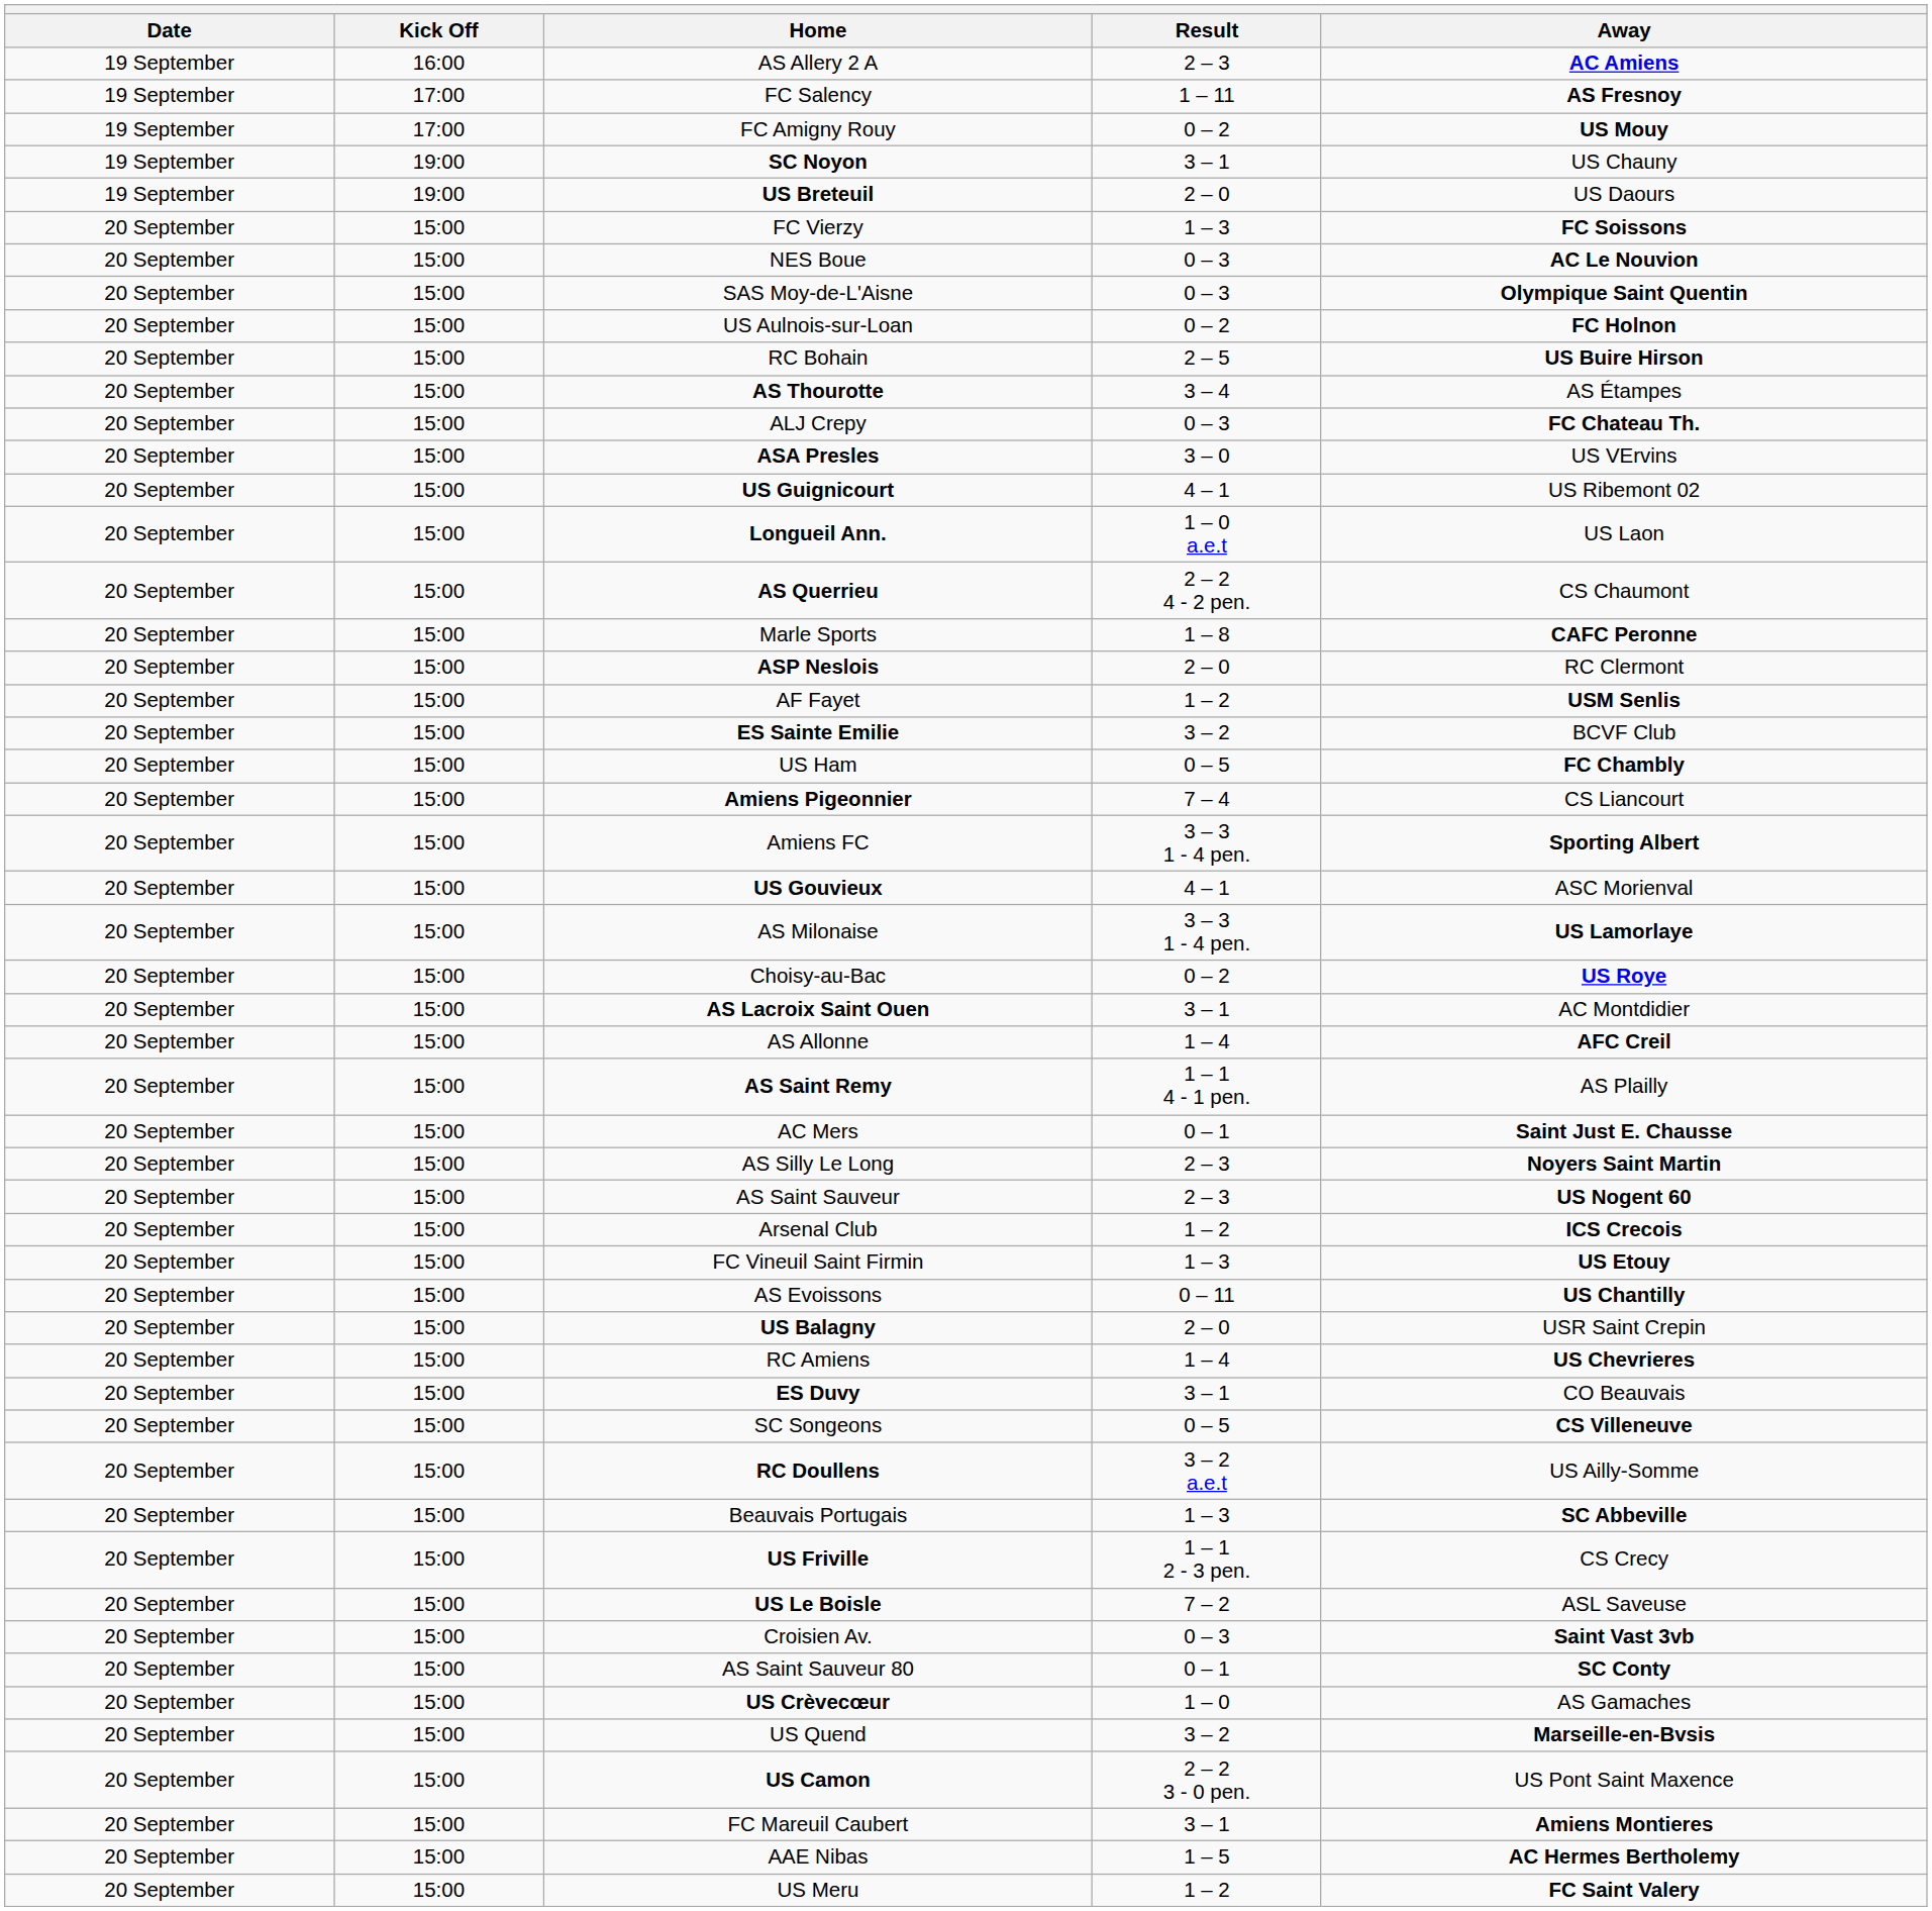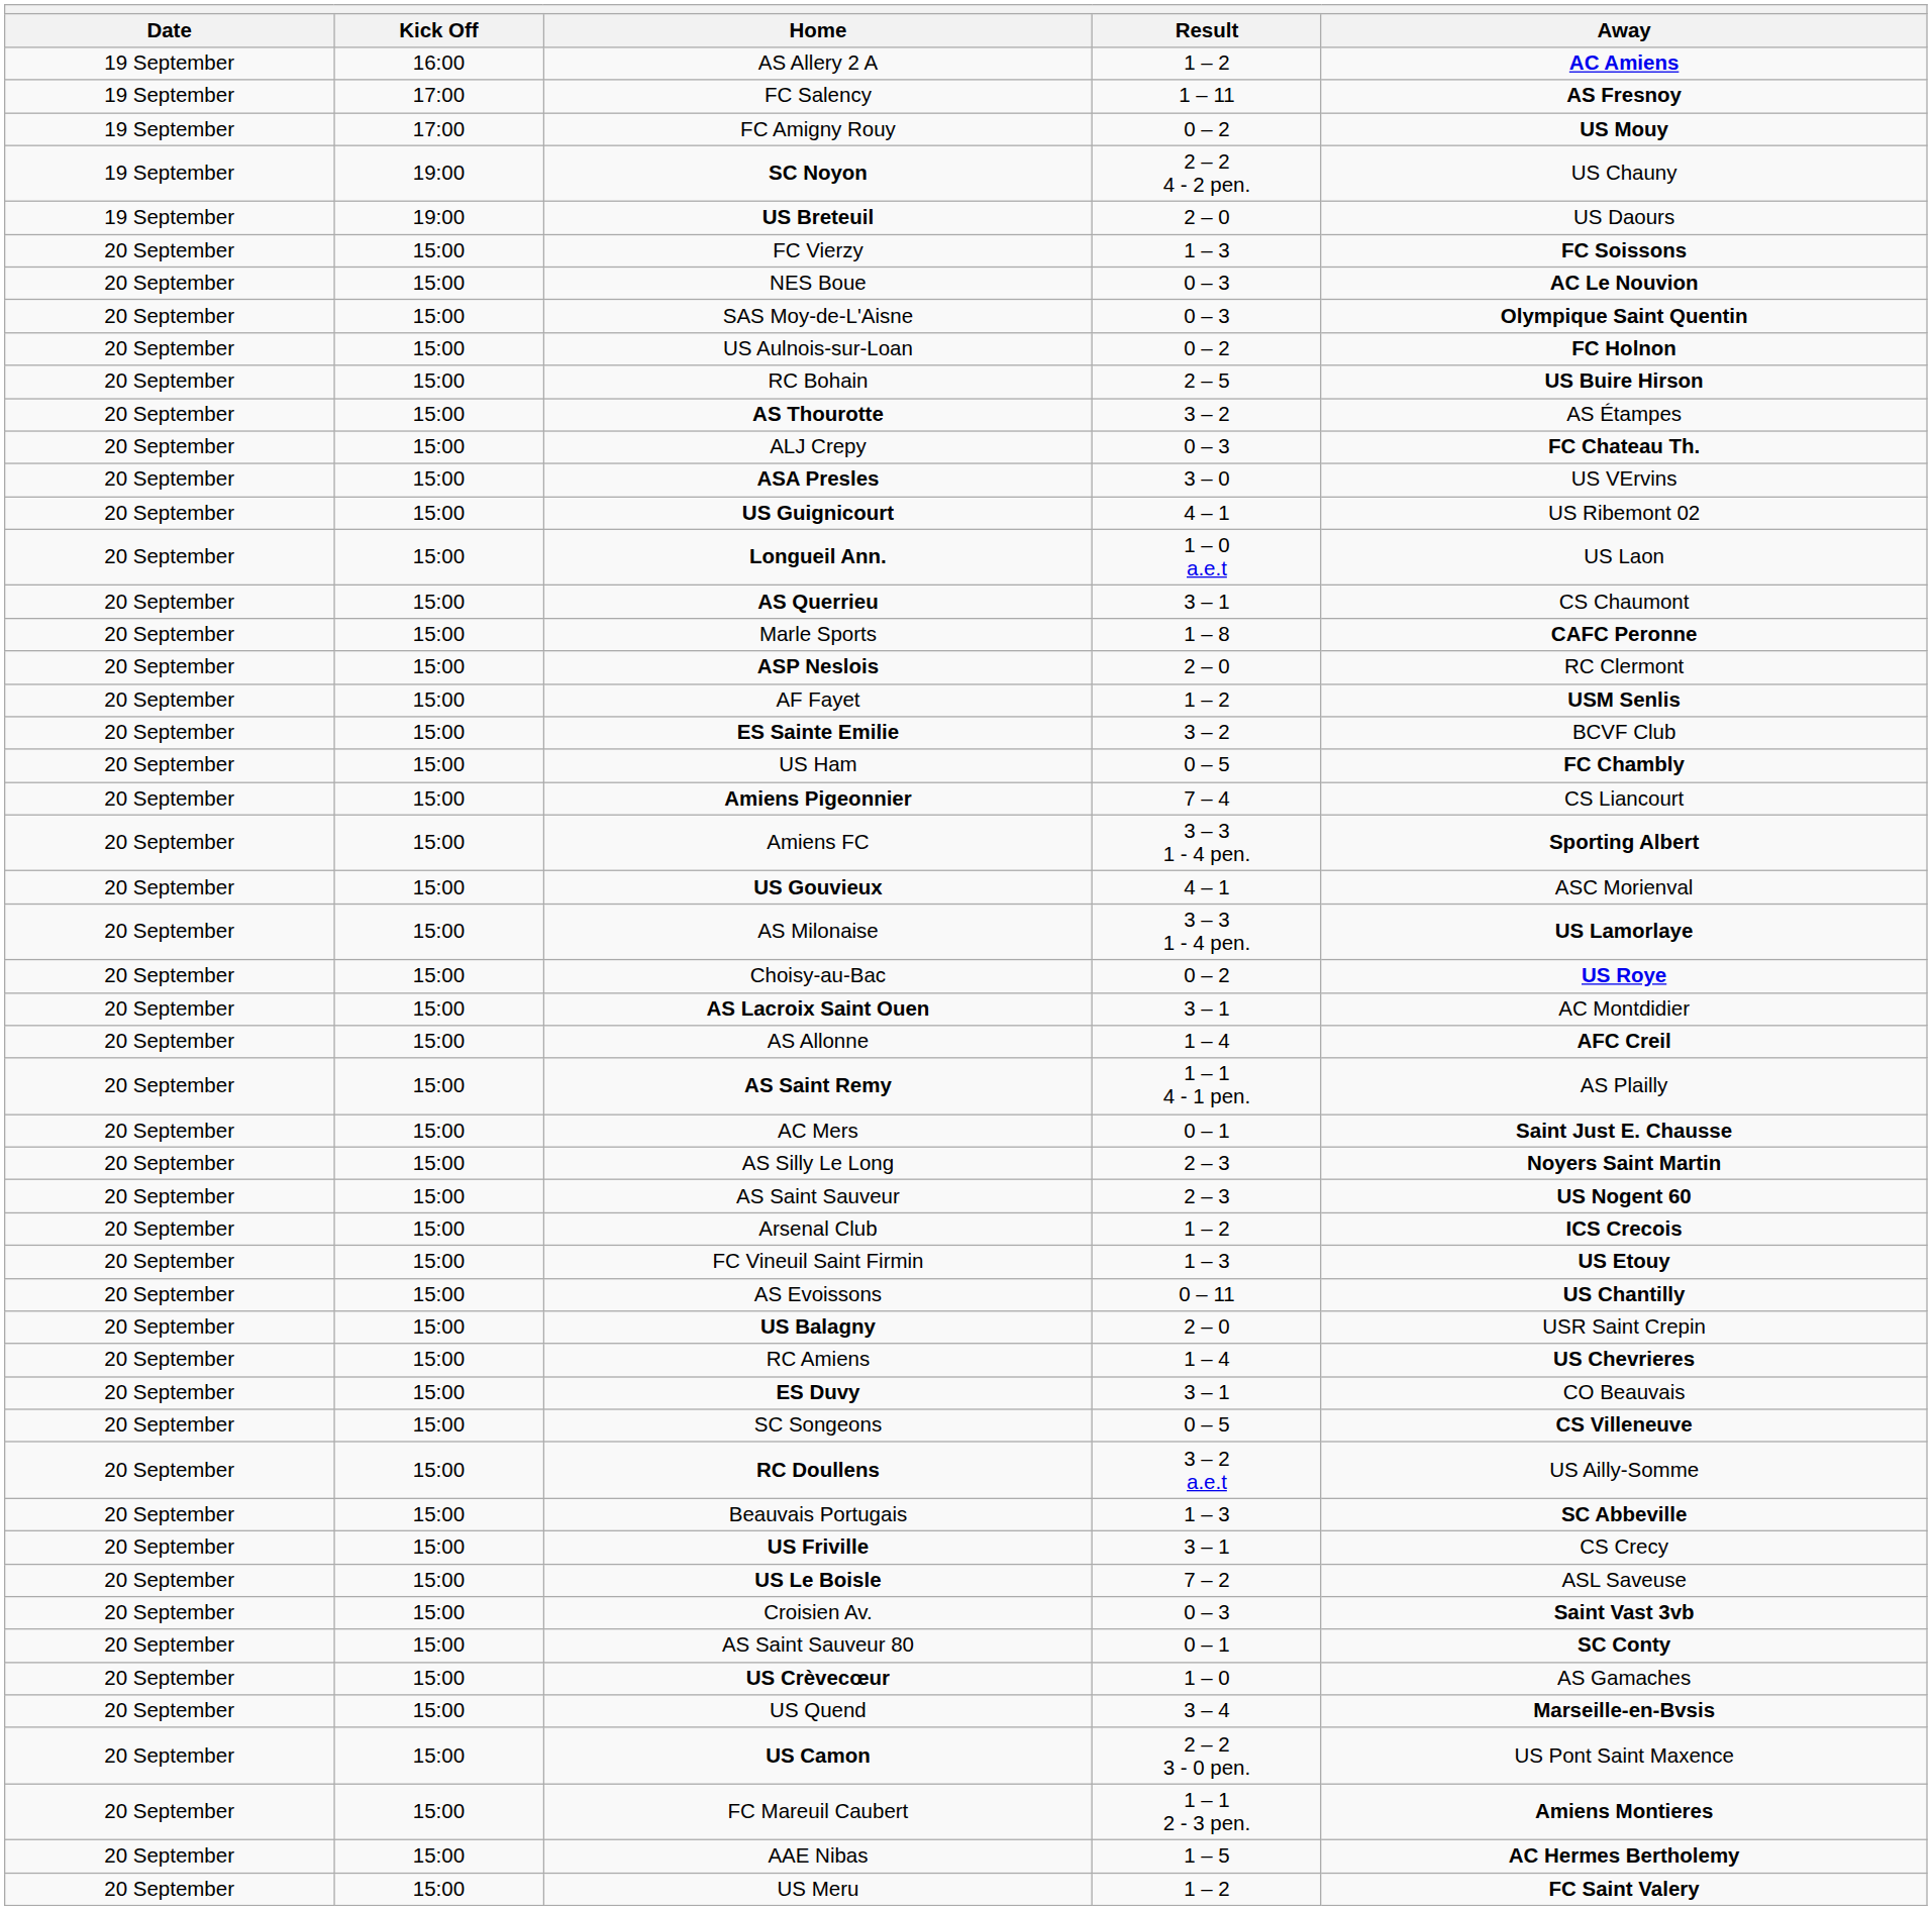 <table class="wikitable collapsible collapsed" style="font-size: 100%; margin:0px;" width="75%">
 <tr>
 <th colspan="7" style="text-align:left;"></th>
 </tr>
 <tr>
 <th><strong>Date</strong></th>
 <th><strong>Kick Off</strong></th>
 <th><strong>Home</strong></th>
 <th><strong>Result</strong></th>
 <th><strong>Away</strong></th>
 </tr>
 <tr>
 <td align=center>19 September</td>
 <td align=center>16:00</td>
 <td align=center>AS Allery 2 A</td>
-<td align=center>2 – 3</td>
+<td align=center>1 – 2</td>
 <td align=center><strong><a href='#'>AC Amiens</a></strong></td>
 </tr>
 <tr>
 <td align=center>19 September</td>
 <td align=center>17:00</td>
 <td align=center>FC Salency</td>
 <td align=center>1 – 11</td>
 <td align=center><strong>AS Fresnoy</strong></td>
 </tr>
 <tr>
 <td align=center>19 September</td>
 <td align=center>17:00</td>
 <td align=center>FC Amigny Rouy</td>
 <td align=center>0 – 2</td>
 <td align=center><strong>US Mouy</strong></td>
 </tr>
 <tr>
 <td align=center>19 September</td>
 <td align=center>19:00</td>
 <td align=center><strong>SC Noyon</strong></td>
-<td align=center>3 – 1</td>
+<td align=center>2 – 2 <br> 4 - 2 pen.</td>
 <td align=center>US Chauny</td>
 </tr>
 <tr>
 <td align=center>19 September</td>
 <td align=center>19:00</td>
 <td align=center><strong>US Breteuil</strong></td>
 <td align=center>2 – 0</td>
 <td align=center>US Daours</td>
 </tr>
 <tr>
 <td align=center>20 September</td>
 <td align=center>15:00</td>
 <td align=center>FC Vierzy</td>
 <td align=center>1 – 3</td>
 <td align=center><strong>FC Soissons</strong></td>
 </tr>
 <tr>
 <td align=center>20 September</td>
 <td align=center>15:00</td>
 <td align=center>NES Boue</td>
 <td align=center>0 – 3</td>
 <td align=center><strong>AC Le Nouvion</strong></td>
 </tr>
 <tr>
 <td align=center>20 September</td>
 <td align=center>15:00</td>
 <td align=center>SAS Moy-de-L'Aisne</td>
 <td align=center>0 – 3</td>
 <td align=center><strong>Olympique Saint Quentin</strong></td>
 </tr>
 <tr>
 <td align=center>20 September</td>
 <td align=center>15:00</td>
 <td align=center>US Aulnois-sur-Loan</td>
 <td align=center>0 – 2</td>
 <td align=center><strong>FC Holnon</strong></td>
 </tr>
 <tr>
 <td align=center>20 September</td>
 <td align=center>15:00</td>
 <td align=center>RC Bohain</td>
 <td align=center>2 – 5</td>
 <td align=center><strong>US Buire Hirson</strong></td>
 </tr>
 <tr>
 <td align=center>20 September</td>
 <td align=center>15:00</td>
 <td align=center><strong>AS Thourotte</strong></td>
-<td align=center>3 – 4</td>
+<td align=center>3 – 2</td>
 <td align=center>AS Étampes</td>
 </tr>
 <tr>
 <td align=center>20 September</td>
 <td align=center>15:00</td>
 <td align=center>ALJ Crepy</td>
 <td align=center>0 – 3</td>
 <td align=center><strong>FC Chateau Th.</strong></td>
 </tr>
 <tr>
 <td align=center>20 September</td>
 <td align=center>15:00</td>
 <td align=center><strong>ASA Presles</strong></td>
 <td align=center>3 – 0</td>
 <td align=center>US VErvins</td>
 </tr>
 <tr>
 <td align=center>20 September</td>
 <td align=center>15:00</td>
 <td align=center><strong>US Guignicourt</strong></td>
 <td align=center>4 – 1</td>
 <td align=center>US Ribemont 02</td>
 </tr>
 <tr>
 <td align=center>20 September</td>
 <td align=center>15:00</td>
 <td align=center><strong>Longueil Ann.</strong></td>
 <td align=center>1 – 0 <br> <a href='#'>a.e.t</a></td>
 <td align=center>US Laon</td>
 </tr>
 <tr>
 <td align=center>20 September</td>
 <td align=center>15:00</td>
 <td align=center><strong>AS Querrieu</strong></td>
-<td align=center>2 – 2 <br> 4 - 2 pen.</td>
+<td align=center>3 – 1</td>
 <td align=center>CS Chaumont</td>
 </tr>
 <tr>
 <td align=center>20 September</td>
 <td align=center>15:00</td>
 <td align=center>Marle Sports</td>
 <td align=center>1 – 8</td>
 <td align=center><strong>CAFC Peronne</strong></td>
 </tr>
 <tr>
 <td align=center>20 September</td>
 <td align=center>15:00</td>
 <td align=center><strong>ASP Neslois</strong></td>
 <td align=center>2 – 0</td>
 <td align=center>RC Clermont</td>
 </tr>
 <tr>
 <td align=center>20 September</td>
 <td align=center>15:00</td>
 <td align=center>AF Fayet</td>
 <td align=center>1 – 2</td>
 <td align=center><strong>USM Senlis</strong></td>
 </tr>
 <tr>
 <td align=center>20 September</td>
 <td align=center>15:00</td>
 <td align=center><strong>ES Sainte Emilie</strong></td>
 <td align=center>3 – 2</td>
 <td align=center>BCVF Club</td>
 </tr>
 <tr>
 <td align=center>20 September</td>
 <td align=center>15:00</td>
 <td align=center>US Ham</td>
 <td align=center>0 – 5</td>
 <td align=center><strong>FC Chambly</strong></td>
 </tr>
 <tr>
 <td align=center>20 September</td>
 <td align=center>15:00</td>
 <td align=center><strong>Amiens Pigeonnier</strong></td>
 <td align=center>7 – 4</td>
 <td align=center>CS Liancourt</td>
 </tr>
 <tr>
 <td align=center>20 September</td>
 <td align=center>15:00</td>
 <td align=center>Amiens FC</td>
 <td align=center>3 – 3 <br> 1 - 4 pen.</td>
 <td align=center><strong>Sporting Albert</strong></td>
 </tr>
 <tr>
 <td align=center>20 September</td>
 <td align=center>15:00</td>
 <td align=center><strong>US Gouvieux</strong></td>
 <td align=center>4 – 1</td>
 <td align=center>ASC Morienval</td>
 </tr>
 <tr>
 <td align=center>20 September</td>
 <td align=center>15:00</td>
 <td align=center>AS Milonaise</td>
 <td align=center>3 – 3 <br> 1 - 4 pen.</td>
 <td align=center><strong>US Lamorlaye</strong></td>
 </tr>
 <tr>
 <td align=center>20 September</td>
 <td align=center>15:00</td>
 <td align=center>Choisy-au-Bac</td>
 <td align=center>0 – 2</td>
 <td align=center><strong><a href='#'>US Roye</a></strong></td>
 </tr>
 <tr>
 <td align=center>20 September</td>
 <td align=center>15:00</td>
 <td align=center><strong>AS Lacroix Saint Ouen</strong></td>
 <td align=center>3 – 1</td>
 <td align=center>AC Montdidier</td>
 </tr>
 <tr>
 <td align=center>20 September</td>
 <td align=center>15:00</td>
 <td align=center>AS Allonne</td>
 <td align=center>1 – 4</td>
 <td align=center><strong>AFC Creil</strong></td>
 </tr>
 <tr>
 <td align=center>20 September</td>
 <td align=center>15:00</td>
 <td align=center><strong>AS Saint Remy</strong></td>
 <td align=center>1 – 1 <br> 4 - 1 pen.</td>
 <td align=center>AS Plailly</td>
 </tr>
 <tr>
 <td align=center>20 September</td>
 <td align=center>15:00</td>
 <td align=center>AC Mers</td>
 <td align=center>0 – 1</td>
 <td align=center><strong>Saint Just E. Chausse</strong></td>
 </tr>
 <tr>
 <td align=center>20 September</td>
 <td align=center>15:00</td>
 <td align=center>AS Silly Le Long</td>
 <td align=center>2 – 3</td>
 <td align=center><strong>Noyers Saint Martin</strong></td>
 </tr>
 <tr>
 <td align=center>20 September</td>
 <td align=center>15:00</td>
 <td align=center>AS Saint Sauveur</td>
 <td align=center>2 – 3</td>
 <td align=center><strong>US Nogent 60</strong></td>
 </tr>
 <tr>
 <td align=center>20 September</td>
 <td align=center>15:00</td>
 <td align=center>Arsenal Club</td>
 <td align=center>1 – 2</td>
 <td align=center><strong>ICS Crecois</strong></td>
 </tr>
 <tr>
 <td align=center>20 September</td>
 <td align=center>15:00</td>
 <td align=center>FC Vineuil Saint Firmin</td>
 <td align=center>1 – 3</td>
 <td align=center><strong>US Etouy</strong></td>
 </tr>
 <tr>
 <td align=center>20 September</td>
 <td align=center>15:00</td>
 <td align=center>AS Evoissons</td>
 <td align=center>0 – 11</td>
 <td align=center><strong>US Chantilly</strong></td>
 </tr>
 <tr>
 <td align=center>20 September</td>
 <td align=center>15:00</td>
 <td align=center><strong>US Balagny</strong></td>
 <td align=center>2 – 0</td>
 <td align=center>USR Saint Crepin</td>
 </tr>
 <tr>
 <td align=center>20 September</td>
 <td align=center>15:00</td>
 <td align=center>RC Amiens</td>
 <td align=center>1 – 4</td>
 <td align=center><strong>US Chevrieres</strong></td>
 </tr>
 <tr>
 <td align=center>20 September</td>
 <td align=center>15:00</td>
 <td align=center><strong>ES Duvy</strong></td>
 <td align=center>3 – 1</td>
 <td align=center>CO Beauvais</td>
 </tr>
 <tr>
 <td align=center>20 September</td>
 <td align=center>15:00</td>
 <td align=center>SC Songeons</td>
 <td align=center>0 – 5</td>
 <td align=center><strong>CS Villeneuve</strong></td>
 </tr>
 <tr>
 <td align=center>20 September</td>
 <td align=center>15:00</td>
 <td align=center><strong>RC Doullens</strong></td>
 <td align=center>3 – 2 <br> <a href='#'>a.e.t</a></td>
 <td align=center>US Ailly-Somme</td>
 </tr>
 <tr>
 <td align=center>20 September</td>
 <td align=center>15:00</td>
 <td align=center>Beauvais Portugais</td>
 <td align=center>1 – 3</td>
 <td align=center><strong>SC Abbeville</strong></td>
 </tr>
 <tr>
 <td align=center>20 September</td>
 <td align=center>15:00</td>
 <td align=center><strong>US Friville</strong></td>
-<td align=center>1 – 1 <br> 2 - 3 pen.</td>
+<td align=center>3 – 1</td>
 <td align=center>CS Crecy</td>
 </tr>
 <tr>
 <td align=center>20 September</td>
 <td align=center>15:00</td>
 <td align=center><strong>US Le Boisle</strong></td>
 <td align=center>7 – 2</td>
 <td align=center>ASL Saveuse</td>
 </tr>
 <tr>
 <td align=center>20 September</td>
 <td align=center>15:00</td>
 <td align=center>Croisien Av.</td>
 <td align=center>0 – 3</td>
 <td align=center><strong>Saint Vast 3vb</strong></td>
 </tr>
 <tr>
 <td align=center>20 September</td>
 <td align=center>15:00</td>
 <td align=center>AS Saint Sauveur 80</td>
 <td align=center>0 – 1</td>
 <td align=center><strong>SC Conty</strong></td>
 </tr>
 <tr>
 <td align=center>20 September</td>
 <td align=center>15:00</td>
 <td align=center><strong>US Crèvecœur</strong></td>
 <td align=center>1 – 0</td>
 <td align=center>AS Gamaches</td>
 </tr>
 <tr>
 <td align=center>20 September</td>
 <td align=center>15:00</td>
 <td align=center>US Quend</td>
-<td align=center>3 – 2</td>
+<td align=center>3 – 4</td>
 <td align=center><strong>Marseille-en-Bvsis</strong></td>
 </tr>
 <tr>
 <td align=center>20 September</td>
 <td align=center>15:00</td>
 <td align=center><strong>US Camon</strong></td>
 <td align=center>2 – 2 <br> 3 - 0 pen.</td>
 <td align=center>US Pont Saint Maxence</td>
 </tr>
 <tr>
 <td align=center>20 September</td>
 <td align=center>15:00</td>
 <td align=center>FC Mareuil Caubert</td>
-<td align=center>3 – 1</td>
+<td align=center>1 – 1 <br> 2 - 3 pen.</td>
 <td align=center><strong>Amiens Montieres</strong></td>
 </tr>
 <tr>
 <td align=center>20 September</td>
 <td align=center>15:00</td>
 <td align=center>AAE Nibas</td>
 <td align=center>1 – 5</td>
 <td align=center><strong>AC Hermes Bertholemy</strong></td>
 </tr>
 <tr>
 <td align=center>20 September</td>
 <td align=center>15:00</td>
 <td align=center>US Meru</td>
 <td align=center>1 – 2</td>
 <td align=center><strong>FC Saint Valery</strong></td>
 </tr>
 </table>
